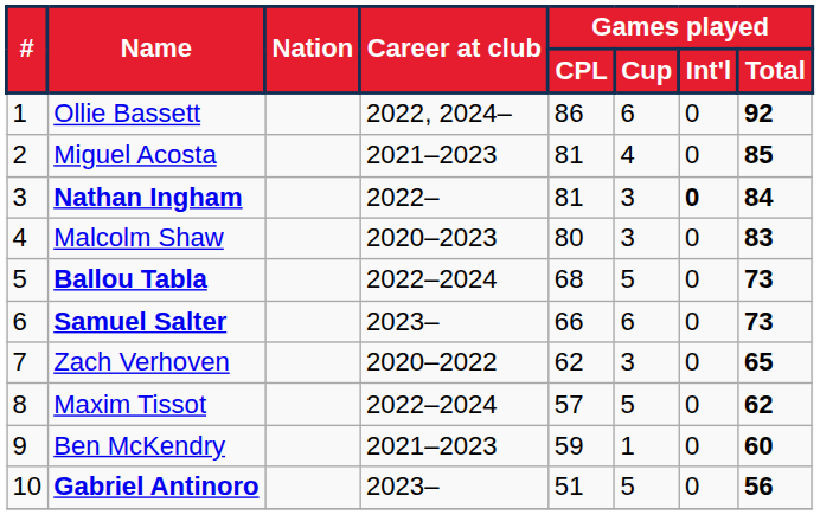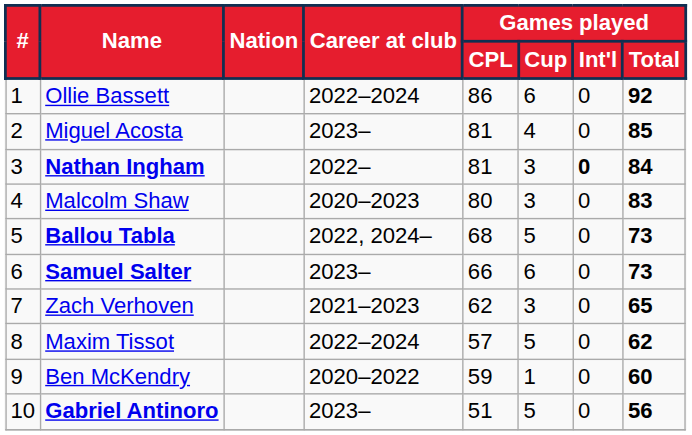 <table class="wikitable">
 <tr>
 <th rowspan="2" style="background:#E61D2E; color:#fff; border:2px solid #102F52;">#</th>
 <th rowspan="2" style="background:#E61D2E; color:#fff; border:2px solid #102F52;">Name</th>
 <th rowspan="2" style="background:#E61D2E; color:#fff; border:2px solid #102F52;">Nation</th>
 <th rowspan="2" style="background:#E61D2E; color:#fff; border:2px solid #102F52;">Career at club</th>
 <th colspan="4" style="background:#E61D2E; color:#fff; border:2px solid #102F52;">Games played</th>
 </tr>
 <tr>
 <th style="background:#E61D2E; color:#fff; border:2px solid #102F52;">CPL</th>
 <th style="background:#E61D2E; color:#fff; border:2px solid #102F52;">Cup</th>
 <th style="background:#E61D2E; color:#fff; border:2px solid #102F52;">Int'l</th>
 <th style="background:#E61D2E; color:#fff; border:2px solid #102F52;">Total</th>
 </tr>
 <tr>
 <td>1</td>
 <td><a href='#'>Ollie Bassett</a></td>
 <td></td>
-<td>2022, 2024–</td>
+<td>2022–2024</td>
 <td>86</td>
 <td>6</td>
 <td>0</td>
 <td><strong>92</strong></td>
 </tr>
 <tr>
 <td>2</td>
 <td><a href='#'>Miguel Acosta</a></td>
 <td></td>
-<td>2021–2023</td>
+<td>2023–</td>
 <td>81</td>
 <td>4</td>
 <td>0</td>
 <td><strong>85</strong></td>
 </tr>
 <tr>
 <td>3</td>
 <td><strong><a href='#'>Nathan Ingham</a></strong></td>
 <td></td>
 <td>2022–</td>
 <td>81</td>
 <td>3</td>
 <td><strong>0</strong></td>
 <td><strong>84</strong></td>
 </tr>
 <tr>
 <td>4</td>
 <td><a href='#'>Malcolm Shaw</a></td>
 <td></td>
 <td>2020–2023</td>
 <td>80</td>
 <td>3</td>
 <td>0</td>
 <td><strong>83</strong></td>
 </tr>
 <tr>
 <td>5</td>
 <td><strong><a href='#'>Ballou Tabla</a></strong></td>
 <td></td>
-<td>2022–2024</td>
+<td>2022, 2024–</td>
 <td>68</td>
 <td>5</td>
 <td>0</td>
 <td><strong>73</strong></td>
 </tr>
 <tr>
 <td>6</td>
 <td><strong><a href='#'>Samuel Salter</a></strong></td>
 <td></td>
 <td>2023–</td>
 <td>66</td>
 <td>6</td>
 <td>0</td>
 <td><strong>73</strong></td>
 </tr>
 <tr>
 <td>7</td>
 <td><a href='#'>Zach Verhoven</a></td>
 <td></td>
-<td>2020–2022</td>
+<td>2021–2023</td>
 <td>62</td>
 <td>3</td>
 <td>0</td>
 <td><strong>65</strong></td>
 </tr>
 <tr>
 <td>8</td>
 <td><a href='#'>Maxim Tissot</a></td>
 <td></td>
 <td>2022–2024</td>
 <td>57</td>
 <td>5</td>
 <td>0</td>
 <td><strong>62</strong></td>
 </tr>
 <tr>
 <td>9</td>
 <td><a href='#'>Ben McKendry</a></td>
 <td></td>
-<td>2021–2023</td>
+<td>2020–2022</td>
 <td>59</td>
 <td>1</td>
 <td>0</td>
 <td><strong>60</strong></td>
 </tr>
 <tr>
 <td>10</td>
 <td><strong><a href='#'>Gabriel Antinoro</a></strong></td>
 <td></td>
 <td>2023–</td>
 <td>51</td>
 <td>5</td>
 <td>0</td>
 <td><strong>56</strong></td>
 </tr>
 <tr>
 </tr>
 </table>
